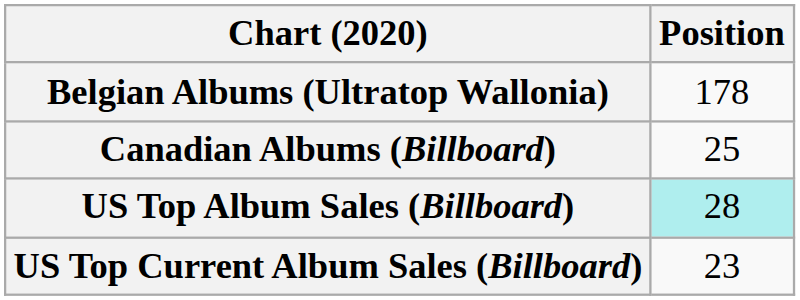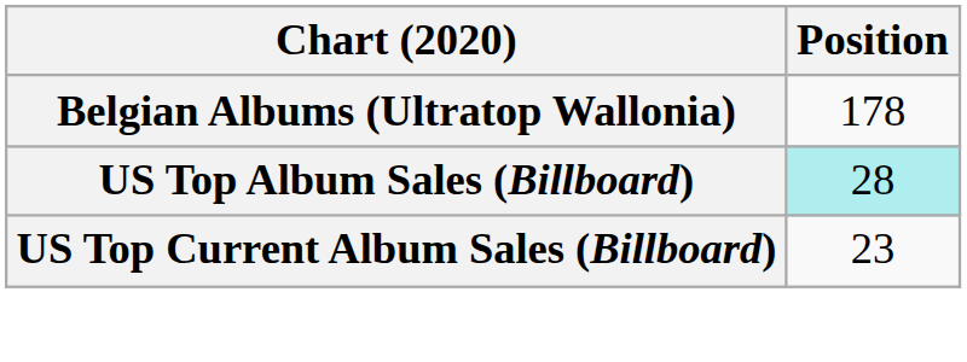 <table class="wikitable sortable plainrowheaders" style="text-align:center">
 <tr>
 <th scope="col">Chart (2020)</th>
 <th scope="col">Position</th>
 </tr>
 <tr>
 <th scope="row">Belgian Albums (Ultratop Wallonia)</th>
 <td>178</td>
 </tr>
 <tr>
-<th scope="row">Canadian Albums (<em>Billboard</em>)</th>
-<td>25</td>
-</tr>
-<tr>
 <th scope="row">US Top Album Sales (<em>Billboard</em>)</th>
 <td style="background: paleturquoise;">28</td>
 </tr>
 <tr>
 <th scope="row">US Top Current Album Sales (<em>Billboard</em>)</th>
 <td>23</td>
 </tr>
 </table>
